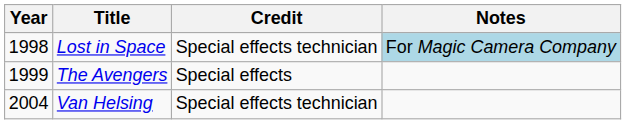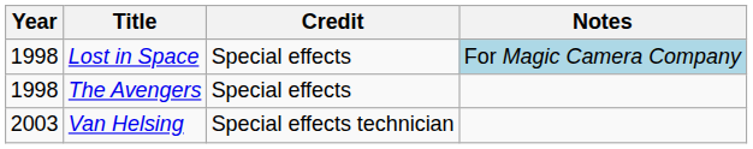 <table class="wikitable sortable">
 <tr>
 <th>Year</th>
 <th>Title</th>
 <th>Credit</th>
 <th>Notes</th>
 </tr>
 <tr>
 <td>1998</td>
 <td><em><a href='#'>Lost in Space</a></em></td>
-<td>Special effects technician</td>
+<td>Special effects</td>
 <td style="background: lightblue;">For <em>Magic Camera Company</em></td>
 </tr>
 <tr>
-<td>1999</td>
+<td>1998</td>
 <td><em><a href='#'>The Avengers</a></em></td>
 <td>Special effects</td>
 <td></td>
 </tr>
 <tr>
-<td>2004</td>
+<td>2003</td>
 <td><em><a href='#'>Van Helsing</a></em></td>
 <td>Special effects technician</td>
 <td></td>
 </tr>
 </table>
